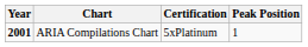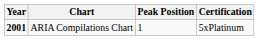 <table class="wikitable">
 <tr>
 <th>Year</th>
 <th>Chart</th>
+<th>Peak Position</th>
 <th>Certification</th>
-<th>Peak Position</th>
 </tr>
 <tr>
 <td><strong>2001</strong></td>
 <td>ARIA Compilations Chart</td>
+<td>1</td>
 <td>5xPlatinum</td>
-<td>1</td>
 </tr>
 </table>
